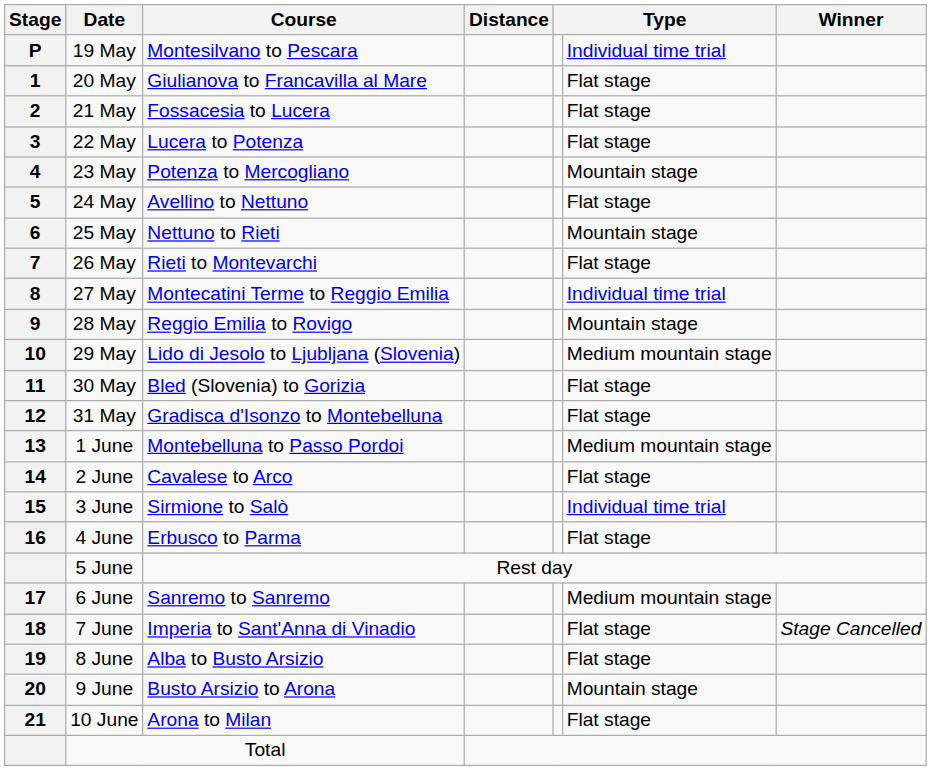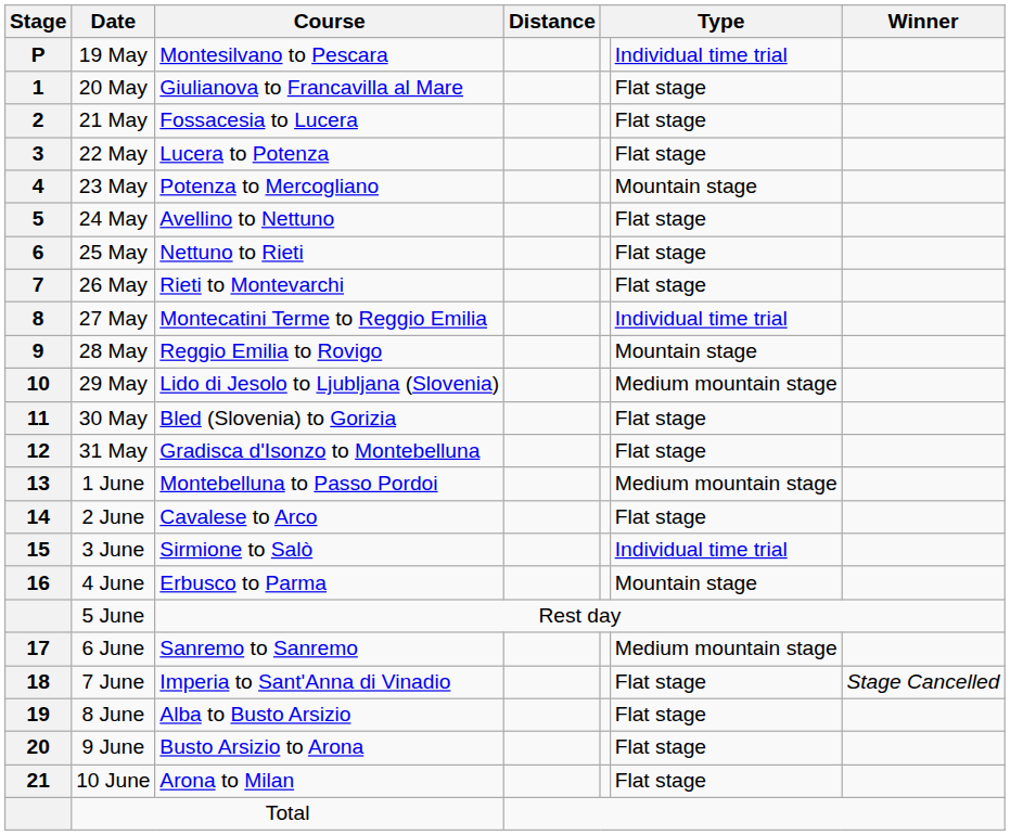 <table class="wikitable">
 <tr>
 <th>Stage</th>
 <th>Date</th>
 <th>Course</th>
 <th>Distance</th>
 <th colspan="2">Type</th>
 <th>Winner</th>
 </tr>
 <tr>
 <th style="text-align:center;">P</th>
 <td style="text-align:center;">19 May</td>
 <td><a href='#'>Montesilvano</a> to <a href='#'>Pescara</a></td>
 <td style="text-align:center;"></td>
 <td style="text-align:center;"></td>
 <td><a href='#'>Individual time trial</a></td>
 <td></td>
 </tr>
 <tr>
 <th style="text-align:center;">1</th>
 <td style="text-align:center;">20 May</td>
 <td><a href='#'>Giulianova</a> to <a href='#'>Francavilla al Mare</a></td>
 <td style="text-align:center;"></td>
 <td style="text-align:center;"></td>
 <td>Flat stage</td>
 <td></td>
 </tr>
 <tr>
 <th style="text-align:center;">2</th>
 <td style="text-align:center;">21 May</td>
 <td><a href='#'>Fossacesia</a> to <a href='#'>Lucera</a></td>
 <td style="text-align:center;"></td>
 <td style="text-align:center;"></td>
 <td>Flat stage</td>
 <td></td>
 </tr>
 <tr>
 <th style="text-align:center;">3</th>
 <td style="text-align:center;">22 May</td>
 <td><a href='#'>Lucera</a> to <a href='#'>Potenza</a></td>
 <td style="text-align:center;"></td>
 <td style="text-align:center;"></td>
 <td>Flat stage</td>
 <td></td>
 </tr>
 <tr>
 <th style="text-align:center;">4</th>
 <td style="text-align:center;">23 May</td>
 <td><a href='#'>Potenza</a> to <a href='#'>Mercogliano</a></td>
 <td style="text-align:center;"></td>
 <td style="text-align:center;"></td>
 <td>Mountain stage</td>
 <td></td>
 </tr>
 <tr>
 <th style="text-align:center;">5</th>
 <td style="text-align:center;">24 May</td>
 <td><a href='#'>Avellino</a> to <a href='#'>Nettuno</a></td>
 <td style="text-align:center;"></td>
 <td style="text-align:center;"></td>
 <td>Flat stage</td>
 <td></td>
 </tr>
 <tr>
 <th style="text-align:center;">6</th>
 <td style="text-align:center;">25 May</td>
 <td><a href='#'>Nettuno</a> to <a href='#'>Rieti</a></td>
 <td style="text-align:center;"></td>
 <td style="text-align:center;"></td>
-<td>Mountain stage</td>
+<td>Flat stage</td>
 <td></td>
 </tr>
 <tr>
 <th style="text-align:center;">7</th>
 <td style="text-align:center;">26 May</td>
 <td><a href='#'>Rieti</a> to <a href='#'>Montevarchi</a></td>
 <td style="text-align:center;"></td>
 <td style="text-align:center;"></td>
 <td>Flat stage</td>
 <td></td>
 </tr>
 <tr>
 <th style="text-align:center;">8</th>
 <td style="text-align:center;">27 May</td>
 <td><a href='#'>Montecatini Terme</a> to <a href='#'>Reggio Emilia</a></td>
 <td style="text-align:center;"></td>
 <td style="text-align:center;"></td>
 <td><a href='#'>Individual time trial</a></td>
 <td></td>
 </tr>
 <tr>
 <th style="text-align:center;">9</th>
 <td style="text-align:center;">28 May</td>
 <td><a href='#'>Reggio Emilia</a> to <a href='#'>Rovigo</a></td>
 <td style="text-align:center;"></td>
 <td style="text-align:center;"></td>
 <td>Mountain stage</td>
 <td></td>
 </tr>
 <tr>
 <th style="text-align:center;">10</th>
 <td style="text-align:center;">29 May</td>
 <td><a href='#'>Lido di Jesolo</a> to <a href='#'>Ljubljana</a> (<a href='#'>Slovenia</a>)</td>
 <td style="text-align:center;"></td>
 <td style="text-align:center;"></td>
 <td>Medium mountain stage</td>
 <td></td>
 </tr>
 <tr>
 <th style="text-align:center;">11</th>
 <td style="text-align:center;">30 May</td>
 <td><a href='#'>Bled</a> (Slovenia) to <a href='#'>Gorizia</a></td>
 <td style="text-align:center;"></td>
 <td style="text-align:center;"></td>
 <td>Flat stage</td>
 <td></td>
 </tr>
 <tr>
 <th style="text-align:center;">12</th>
 <td style="text-align:center;">31 May</td>
 <td><a href='#'>Gradisca d'Isonzo</a> to <a href='#'>Montebelluna</a></td>
 <td style="text-align:center;"></td>
 <td style="text-align:center;"></td>
 <td>Flat stage</td>
 <td></td>
 </tr>
 <tr>
 <th style="text-align:center;">13</th>
 <td style="text-align:center;">1 June</td>
 <td><a href='#'>Montebelluna</a> to <a href='#'>Passo Pordoi</a></td>
 <td style="text-align:center;"></td>
 <td style="text-align:center;"></td>
 <td>Medium mountain stage</td>
 <td></td>
 </tr>
 <tr>
 <th style="text-align:center;">14</th>
 <td style="text-align:center;">2 June</td>
 <td><a href='#'>Cavalese</a> to <a href='#'>Arco</a></td>
 <td style="text-align:center;"></td>
 <td style="text-align:center;"></td>
 <td>Flat stage</td>
 <td></td>
 </tr>
 <tr>
 <th style="text-align:center;">15</th>
 <td style="text-align:center;">3 June</td>
 <td><a href='#'>Sirmione</a> to <a href='#'>Salò</a></td>
 <td style="text-align:center;"></td>
 <td style="text-align:center;"></td>
 <td><a href='#'>Individual time trial</a></td>
 <td></td>
 </tr>
 <tr>
 <th style="text-align:center;">16</th>
 <td style="text-align:center;">4 June</td>
 <td><a href='#'>Erbusco</a> to <a href='#'>Parma</a></td>
 <td style="text-align:center;"></td>
 <td style="text-align:center;"></td>
-<td>Flat stage</td>
+<td>Mountain stage</td>
 <td></td>
 </tr>
 <tr>
 <th></th>
 <td style="text-align:center;">5 June</td>
 <td colspan="6" style="text-align:center;">Rest day</td>
 </tr>
 <tr>
 <th style="text-align:center;">17</th>
 <td style="text-align:center;">6 June</td>
 <td><a href='#'>Sanremo</a> to <a href='#'>Sanremo</a></td>
 <td style="text-align:center;"></td>
 <td style="text-align:center;"></td>
 <td>Medium mountain stage</td>
 <td></td>
 </tr>
 <tr>
 <th style="text-align:center;">18</th>
 <td style="text-align:center;">7 June</td>
 <td><a href='#'>Imperia</a> to <a href='#'>Sant'Anna di Vinadio</a></td>
 <td style="text-align:center;"><del></del></td>
 <td style="text-align:center;"></td>
 <td>Flat stage</td>
 <td style="text-align:center;"><em>Stage Cancelled</em></td>
 </tr>
 <tr>
 <th style="text-align:center;">19</th>
 <td style="text-align:center;">8 June</td>
 <td><a href='#'>Alba</a> to <a href='#'>Busto Arsizio</a></td>
 <td style="text-align:center;"></td>
 <td style="text-align:center;"></td>
 <td>Flat stage</td>
 <td></td>
 </tr>
 <tr>
 <th style="text-align:center;">20</th>
 <td style="text-align:center;">9 June</td>
 <td><a href='#'>Busto Arsizio</a> to <a href='#'>Arona</a></td>
 <td style="text-align:center;"></td>
 <td style="text-align:center;"></td>
-<td>Mountain stage</td>
+<td>Flat stage</td>
 <td></td>
 </tr>
 <tr>
 <th style="text-align:center;">21</th>
 <td style="text-align:center;">10 June</td>
 <td><a href='#'>Arona</a> to <a href='#'>Milan</a></td>
 <td style="text-align:center;"></td>
 <td style="text-align:center;"></td>
 <td>Flat stage</td>
 <td></td>
 </tr>
 <tr>
 <th></th>
 <td colspan="2" style="text-align:center;">Total</td>
 <td colspan="5" style="text-align:center;"></td>
 </tr>
 </table>
